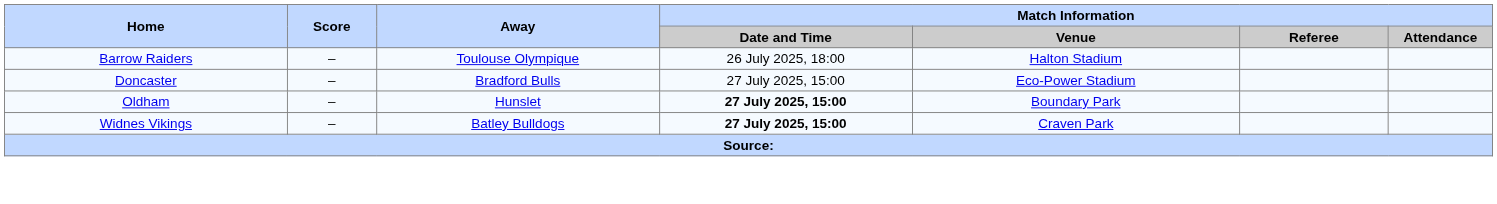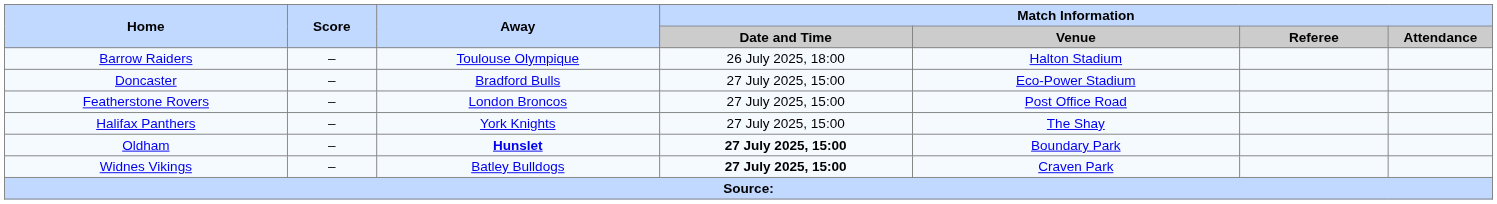 <table border=1 style="border-collapse:collapse; font-size:90%; text-align:center;" cellpadding=3 cellspacing=0 width=100%>
 <tr bgcolor=#C1D8FF>
 <th scope="col" rowspan=2 width=19%>Home</th>
 <th scope="col" rowspan=2 width=6%>Score</th>
 <th scope="col" rowspan=2 width=19%>Away</th>
 <th colspan=4>Match Information</th>
 </tr>
 <tr bgcolor=#CCCCCC>
 <th scope="col" width=17%>Date and Time</th>
 <th scope="col" width=22%>Venue</th>
 <th scope="col" width=10%>Referee</th>
 <th scope="col" width=7%>Attendance</th>
 </tr>
 <tr bgcolor=#F5FAFF>
 <td> <a href='#'>Barrow Raiders</a></td>
 <td>–</td>
 <td> <a href='#'>Toulouse Olympique</a></td>
 <td>26 July 2025, 18:00</td>
 <td><a href='#'>Halton Stadium</a></td>
 <td></td>
 <td></td>
 </tr>
 <tr bgcolor=#F5FAFF>
 <td> <a href='#'>Doncaster</a></td>
 <td>–</td>
 <td> <a href='#'>Bradford Bulls</a></td>
 <td>27 July 2025, 15:00</td>
 <td><a href='#'>Eco-Power Stadium</a></td>
 <td></td>
 <td></td>
 </tr>
 <tr bgcolor=#F5FAFF>
+<td> <a href='#'>Featherstone Rovers</a></td>
+<td>–</td>
+<td> <a href='#'>London Broncos</a></td>
+<td>27 July 2025, 15:00</td>
+<td><a href='#'>Post Office Road</a></td>
+<td></td>
+<td></td>
+</tr>
+<tr bgcolor=#F5FAFF>
+<td> <a href='#'>Halifax Panthers</a></td>
+<td>–</td>
+<td> <a href='#'>York Knights</a></td>
+<td>27 July 2025, 15:00</td>
+<td><a href='#'>The Shay</a></td>
+<td></td>
+<td></td>
+</tr>
+<tr bgcolor=#F5FAFF>
 <td> <a href='#'>Oldham</a></td>
 <td>–</td>
-<td> <a href='#'>Hunslet</a></td>
+<td><strong> <a href='#'>Hunslet</a></strong></td>
 <td><strong>27 July 2025, 15:00</strong></td>
 <td><a href='#'>Boundary Park</a></td>
 <td></td>
 <td></td>
 </tr>
 <tr bgcolor=#F5FAFF>
 <td> <a href='#'>Widnes Vikings</a></td>
 <td>–</td>
 <td> <a href='#'>Batley Bulldogs</a></td>
 <td><strong>27 July 2025, 15:00</strong></td>
 <td><a href='#'>Craven Park</a></td>
 <td></td>
 <td></td>
 </tr>
 <tr style="background:#c1d8ff;">
 <th colspan=7>Source:</th>
 </tr>
 </table>
